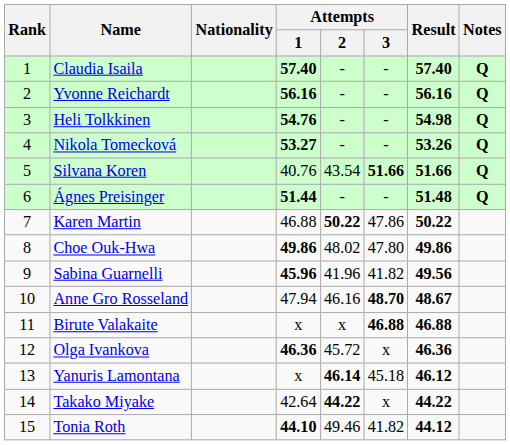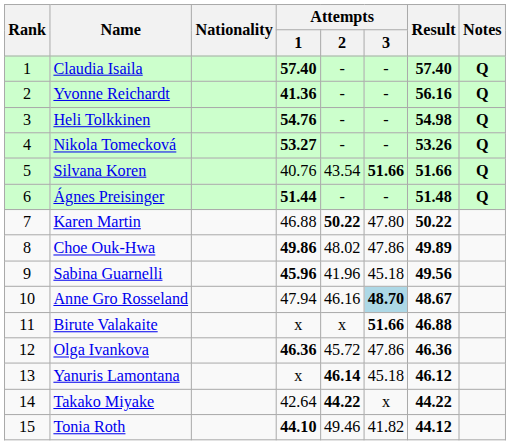 <table class="wikitable sortable" style="text-align:center">
 <tr>
 <th rowspan=2>Rank</th>
 <th rowspan=2>Name</th>
 <th rowspan=2>Nationality</th>
 <th colspan=3>Attempts</th>
 <th rowspan=2>Result</th>
 <th rowspan=2>Notes</th>
 </tr>
 <tr>
 <th>1</th>
 <th>2</th>
 <th>3</th>
 </tr>
 <tr bgcolor=ccffcc>
 <td>1</td>
 <td align=left><a href='#'>Claudia Isaila</a></td>
 <td align=left></td>
 <td><strong>57.40</strong></td>
 <td>-</td>
 <td>-</td>
 <td><strong>57.40</strong></td>
 <td><strong>Q</strong></td>
 </tr>
 <tr bgcolor=ccffcc>
 <td>2</td>
 <td align=left><a href='#'>Yvonne Reichardt</a></td>
 <td align=left></td>
-<td><strong>56.16</strong></td>
+<td><strong>41.36</strong></td>
 <td>-</td>
 <td>-</td>
 <td><strong>56.16</strong></td>
 <td><strong>Q</strong></td>
 </tr>
 <tr bgcolor=ccffcc>
 <td>3</td>
 <td align=left><a href='#'>Heli Tolkkinen</a></td>
 <td align=left></td>
 <td><strong>54.76</strong></td>
 <td>-</td>
 <td>-</td>
 <td><strong>54.98</strong></td>
 <td><strong>Q</strong></td>
 </tr>
 <tr bgcolor=ccffcc>
 <td>4</td>
 <td align=left><a href='#'>Nikola Tomecková</a></td>
 <td align=left></td>
 <td><strong>53.27</strong></td>
 <td>-</td>
 <td>-</td>
 <td><strong>53.26</strong></td>
 <td><strong>Q</strong></td>
 </tr>
 <tr bgcolor=ccffcc>
 <td>5</td>
 <td align=left><a href='#'>Silvana Koren</a></td>
 <td align=left></td>
 <td>40.76</td>
 <td>43.54</td>
 <td><strong>51.66</strong></td>
 <td><strong>51.66</strong></td>
 <td><strong>Q</strong></td>
 </tr>
 <tr bgcolor=ccffcc>
 <td>6</td>
 <td align=left><a href='#'>Ágnes Preisinger</a></td>
 <td align=left></td>
 <td><strong>51.44</strong></td>
 <td>-</td>
 <td>-</td>
 <td><strong>51.48</strong></td>
 <td><strong>Q</strong></td>
 </tr>
 <tr>
 <td>7</td>
 <td align=left><a href='#'>Karen Martin</a></td>
 <td align=left></td>
 <td>46.88</td>
 <td><strong>50.22</strong></td>
-<td>47.86</td>
+<td>47.80</td>
 <td><strong>50.22</strong></td>
 <td></td>
 </tr>
 <tr>
 <td>8</td>
 <td align=left><a href='#'>Choe Ouk-Hwa</a></td>
 <td align=left></td>
 <td><strong>49.86</strong></td>
 <td>48.02</td>
-<td>47.80</td>
-<td><strong>49.86</strong></td>
+<td>47.86</td>
+<td><strong>49.89</strong></td>
 <td></td>
 </tr>
 <tr>
 <td>9</td>
 <td align=left><a href='#'>Sabina Guarnelli</a></td>
 <td align=left></td>
 <td><strong>45.96</strong></td>
 <td>41.96</td>
-<td>41.82</td>
+<td>45.18</td>
 <td><strong>49.56</strong></td>
 <td></td>
 </tr>
 <tr>
 <td>10</td>
 <td align=left><a href='#'>Anne Gro Rosseland</a></td>
 <td align=left></td>
 <td>47.94</td>
 <td>46.16</td>
-<td><strong>48.70</strong></td>
+<td style="background: lightblue;"><strong>48.70</strong></td>
 <td><strong>48.67</strong></td>
 <td></td>
 </tr>
 <tr>
 <td>11</td>
 <td align=left><a href='#'>Birute Valakaite</a></td>
 <td align=left></td>
 <td>x</td>
 <td>x</td>
-<td><strong>46.88</strong></td>
+<td><strong>51.66</strong></td>
 <td><strong>46.88</strong></td>
 <td></td>
 </tr>
 <tr>
 <td>12</td>
 <td align=left><a href='#'>Olga Ivankova</a></td>
 <td align=left></td>
 <td><strong>46.36</strong></td>
 <td>45.72</td>
-<td>x</td>
+<td>47.86</td>
 <td><strong>46.36</strong></td>
 <td></td>
 </tr>
 <tr>
 <td>13</td>
 <td align=left><a href='#'>Yanuris Lamontana</a></td>
 <td align=left></td>
 <td>x</td>
 <td><strong>46.14</strong></td>
 <td>45.18</td>
 <td><strong>46.12</strong></td>
 <td></td>
 </tr>
 <tr>
 <td>14</td>
 <td align=left><a href='#'>Takako Miyake</a></td>
 <td align=left></td>
 <td>42.64</td>
 <td><strong>44.22</strong></td>
 <td>x</td>
 <td><strong>44.22</strong></td>
 <td></td>
 </tr>
 <tr>
 <td>15</td>
 <td align=left><a href='#'>Tonia Roth</a></td>
 <td align=left></td>
 <td><strong>44.10</strong></td>
 <td>49.46</td>
 <td>41.82</td>
 <td><strong>44.12</strong></td>
 <td></td>
 </tr>
 </table>
